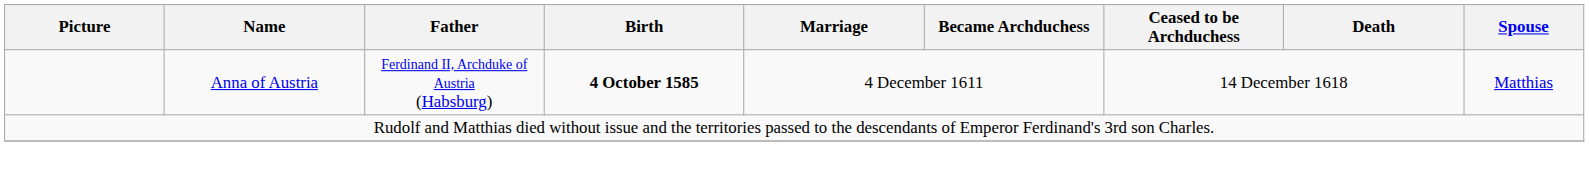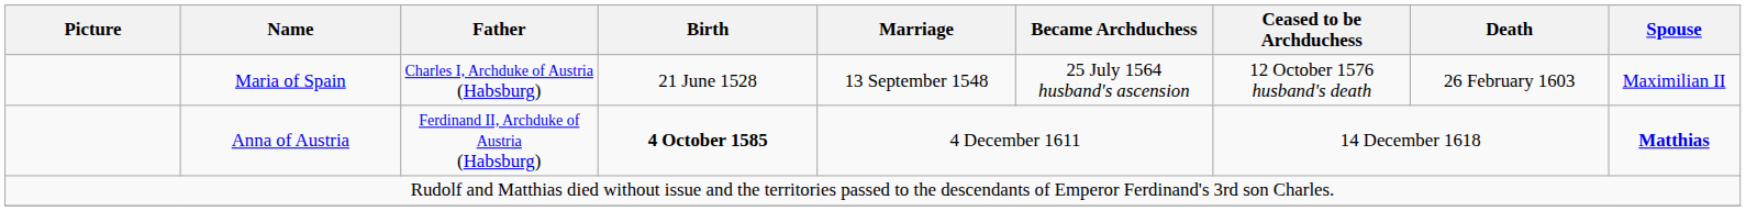 <table width=95% class="wikitable">
 <tr>
 <th width = "8%">Picture</th>
 <th width = "10%">Name</th>
 <th width = "9%">Father</th>
 <th width = "10%">Birth</th>
 <th width = "9%">Marriage</th>
 <th width = "9%">Became Archduchess</th>
 <th width = "9%">Ceased to be Archduchess</th>
 <th width = "9%">Death</th>
 <th width = "6%"><a href='#'>Spouse</a></th>
 </tr>
 <tr>
 <td align=center></td>
+<td align=center><a href='#'>Maria of Spain</a></td>
+<td align="center"><small><a href='#'>Charles I, Archduke of Austria</a></small><br>(<a href='#'>Habsburg</a>)</td>
+<td align="center">21 June 1528</td>
+<td align="center">13 September 1548</td>
+<td align="center">25 July 1564<br><em>husband's ascension</em></td>
+<td align="center">12 October 1576<br><em>husband's death</em></td>
+<td align="center">26 February 1603</td>
+<td align="center"><a href='#'>Maximilian II</a></td>
+</tr>
+<tr>
+<td align=center></td>
 <td align=center><a href='#'>Anna of Austria</a></td>
 <td align="center"><small><a href='#'>Ferdinand II, Archduke of Austria</a></small><br>(<a href='#'>Habsburg</a>)</td>
 <td align="center"><strong>4 October 1585</strong></td>
 <td align="center" colspan="2">4 December 1611</td>
 <td align="center" colspan="2">14 December 1618</td>
-<td align="center"><a href='#'>Matthias</a></td>
+<td align="center"><strong><a href='#'>Matthias</a></strong></td>
 </tr>
 <tr>
 <td align="center" colspan="9">Rudolf and Matthias died without issue and the territories passed to the descendants of Emperor Ferdinand's 3rd son Charles.</td>
 </tr>
 <tr>
 </tr>
 </table>
